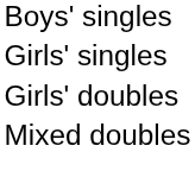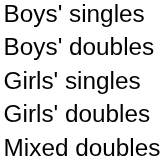 <table>
 <tr>
 <td>Boys' singles<br></td>
 <td></td>
 <td></td>
 <td></td>
+</tr>
+<tr>
+<td>Boys' doubles<br></td>
+<td> <br> </td>
+<td> <br> </td>
+<td> <br> </td>
 </tr>
 <tr>
 <td>Girls' singles<br></td>
 <td></td>
 <td></td>
 <td></td>
 </tr>
 <tr>
 <td>Girls' doubles<br></td>
 <td> <br> </td>
 <td> <br> </td>
 <td> <br> </td>
 </tr>
 <tr>
 <td>Mixed doubles<br></td>
 <td> <br> </td>
 <td> <br> </td>
 <td> <br> </td>
 </tr>
 <tr>
 </tr>
 </table>
